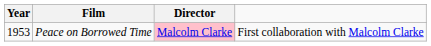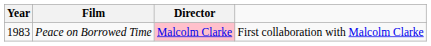 <table class="wikitable">
 <tr>
 <th>Year</th>
 <th>Film</th>
 <th>Director</th>
 </tr>
 <tr>
-<td>1953</td>
+<td>1983</td>
 <td><em>Peace on Borrowed Time</em></td>
 <td style="background: pink;"><a href='#'>Malcolm Clarke</a></td>
 <td>First collaboration with <a href='#'>Malcolm Clarke</a></td>
 </tr>
 </table>
